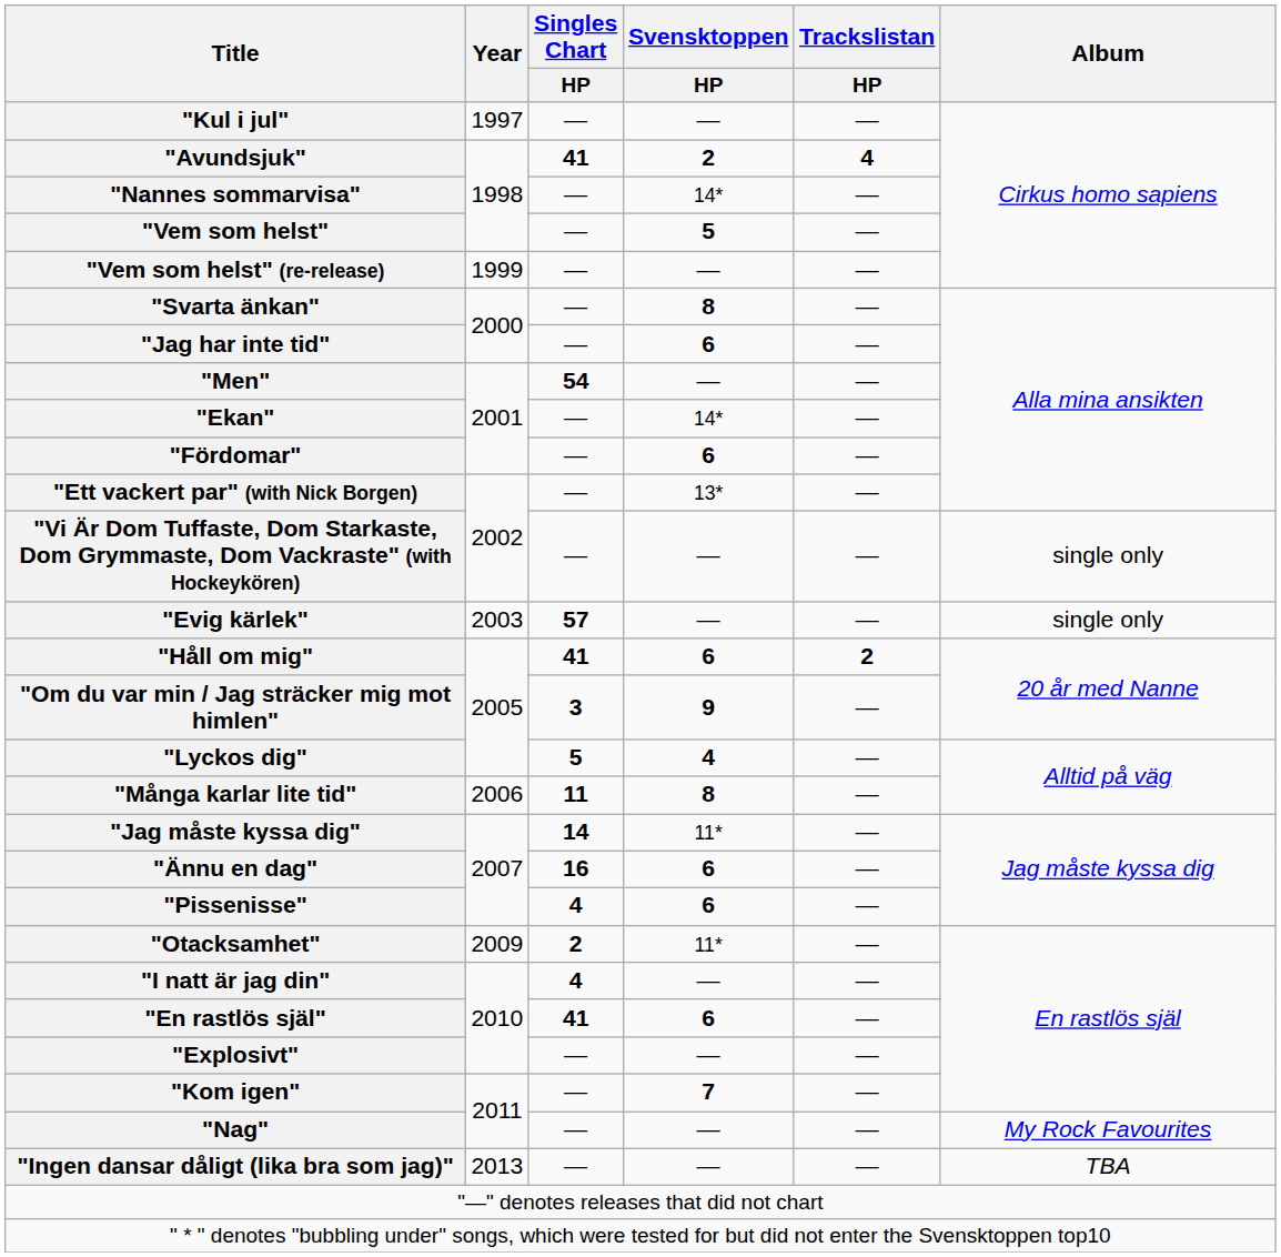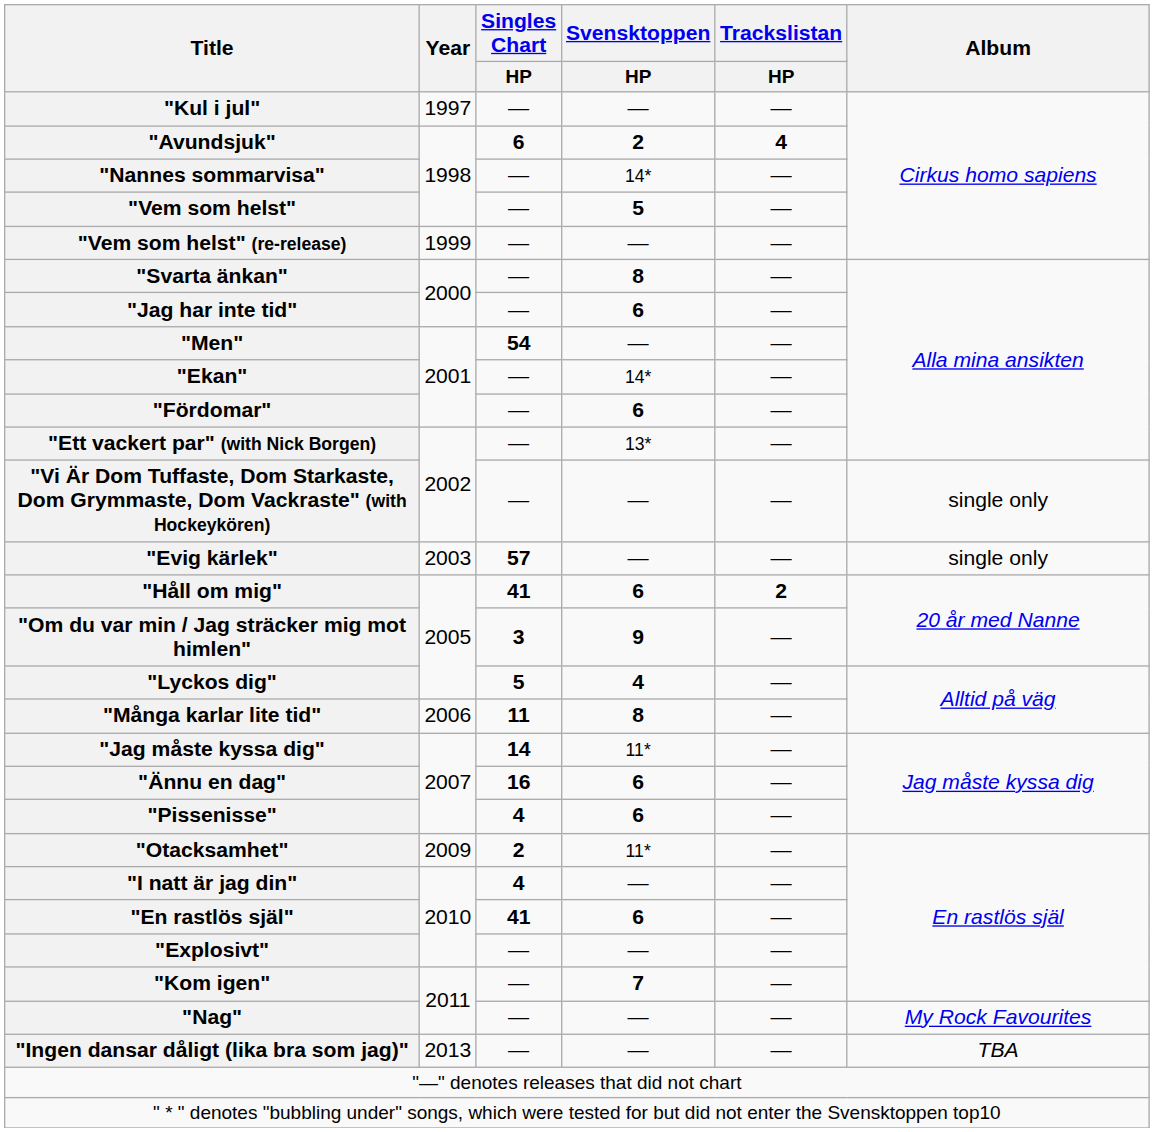 <table class="wikitable plainrowheaders" style="text-align:center;" border="1">
 <tr>
 <th scope="col" rowspan="2" style="width:22em;">Title</th>
 <th scope="col" rowspan="2">Year</th>
 <th scope="col" colspan="1"><a href='#'>Singles Chart</a></th>
 <th scope="col" colspan="1"><a href='#'>Svensktoppen</a></th>
 <th scope="col" colspan="1"><a href='#'>Trackslistan</a></th>
 <th scope="col" rowspan="2" style="width:16em;">Album</th>
 </tr>
 <tr>
 <th scope="col" style="width:4em;font-size:90%;"><strong>HP</strong><br></th>
 <th scope="col" style="width:4em;font-size:90%;"><strong>HP</strong><br></th>
 <th scope="col" style="width:4em;font-size:90%;"><strong>HP</strong><br></th>
 </tr>
 <tr>
 <th scope="row">"Kul i jul"</th>
 <td>1997</td>
 <td>—</td>
 <td>—</td>
 <td>—</td>
 <td rowspan="5"><em><a href='#'>Cirkus homo sapiens</a></em></td>
 </tr>
 <tr>
 <th scope="row">"Avundsjuk"</th>
 <td rowspan="3">1998</td>
-<td><strong>41</strong></td>
+<td><strong>6</strong></td>
 <td><strong>2</strong></td>
 <td><strong>4</strong></td>
 </tr>
 <tr>
 <th scope="row">"Nannes sommarvisa"</th>
 <td>—</td>
 <td><small>14*</small></td>
 <td>—</td>
 </tr>
 <tr>
 <th scope="row">"Vem som helst"</th>
 <td>—</td>
 <td><strong>5</strong></td>
 <td>—</td>
 </tr>
 <tr>
 <th scope="row">"Vem som helst" <small>(re-release)</small></th>
 <td rowspan="1">1999</td>
 <td>—</td>
 <td>—</td>
 <td>—</td>
 </tr>
 <tr>
 <th scope="row">"Svarta änkan"</th>
 <td rowspan="2">2000</td>
 <td>—</td>
 <td><strong>8</strong></td>
 <td>—</td>
 <td rowspan="6"><em><a href='#'>Alla mina ansikten</a></em></td>
 </tr>
 <tr>
 <th scope="row">"Jag har inte tid"</th>
 <td>—</td>
 <td><strong>6</strong></td>
 <td>—</td>
 </tr>
 <tr>
 <th scope="row">"Men"</th>
 <td rowspan="3">2001</td>
 <td><strong>54</strong></td>
 <td>—</td>
 <td>—</td>
 </tr>
 <tr>
 <th scope="row">"Ekan"</th>
 <td>—</td>
 <td><small>14*</small></td>
 <td>—</td>
 </tr>
 <tr>
 <th scope="row">"Fördomar"</th>
 <td>—</td>
 <td><strong>6</strong></td>
 <td>—</td>
 </tr>
 <tr>
 <th scope="row">"Ett vackert par" <small>(with Nick Borgen)</small></th>
 <td rowspan="2">2002</td>
 <td>—</td>
 <td><small>13*</small></td>
 <td>—</td>
 </tr>
 <tr>
 <th scope="row">"Vi Är Dom Tuffaste, Dom Starkaste, Dom Grymmaste, Dom Vackraste" <small>(with Hockeykören)</small></th>
 <td>—</td>
 <td>—</td>
 <td>—</td>
 <td>single only</td>
 </tr>
 <tr>
 <th scope="row">"Evig kärlek"</th>
 <td rowspan="1">2003</td>
 <td><strong>57</strong></td>
 <td>—</td>
 <td>—</td>
 <td>single only</td>
 </tr>
 <tr>
 <th scope="row">"Håll om mig"</th>
 <td rowspan="3">2005</td>
 <td><strong>41</strong></td>
 <td><strong>6</strong></td>
 <td><strong>2</strong></td>
 <td rowspan="2"><em><a href='#'>20 år med Nanne</a></em></td>
 </tr>
 <tr>
 <th scope="row">"Om du var min / Jag sträcker mig mot himlen"</th>
 <td><strong>3</strong></td>
 <td><strong>9</strong></td>
 <td>—</td>
 </tr>
 <tr>
 <th scope="row">"Lyckos dig"</th>
 <td><strong>5</strong></td>
 <td><strong>4</strong></td>
 <td>—</td>
 <td rowspan="2"><em><a href='#'>Alltid på väg</a></em></td>
 </tr>
 <tr>
 <th scope="row">"Många karlar lite tid"</th>
 <td rowspan="1">2006</td>
 <td><strong>11</strong></td>
 <td><strong>8</strong></td>
 <td>—</td>
 </tr>
 <tr>
 <th scope="row">"Jag måste kyssa dig"</th>
 <td rowspan="3">2007</td>
 <td><strong>14</strong></td>
 <td><small>11*</small></td>
 <td>—</td>
 <td rowspan="3"><em><a href='#'>Jag måste kyssa dig</a></em></td>
 </tr>
 <tr>
 <th scope="row">"Ännu en dag"</th>
 <td><strong>16</strong></td>
 <td><strong>6</strong></td>
 <td>—</td>
 </tr>
 <tr>
 <th scope="row">"Pissenisse"</th>
 <td><strong>4</strong></td>
 <td><strong>6</strong></td>
 <td>—</td>
 </tr>
 <tr>
 <th scope="row">"Otacksamhet"</th>
 <td rowspan="1">2009</td>
 <td><strong>2</strong></td>
 <td><small>11*</small></td>
 <td>—</td>
 <td rowspan="5"><em><a href='#'>En rastlös själ</a></em></td>
 </tr>
 <tr>
 <th scope="row">"I natt är jag din"</th>
 <td rowspan="3">2010</td>
 <td><strong>4</strong></td>
 <td>—</td>
 <td>—</td>
 </tr>
 <tr>
 <th scope="row">"En rastlös själ"</th>
 <td><strong>41</strong></td>
 <td><strong>6</strong></td>
 <td>—</td>
 </tr>
 <tr>
 <th scope="row">"Explosivt"</th>
 <td>—</td>
 <td>—</td>
 <td>—</td>
 </tr>
 <tr>
 <th scope="row">"Kom igen"</th>
 <td rowspan="2">2011</td>
 <td>—</td>
 <td><strong>7</strong></td>
 <td>—</td>
 </tr>
 <tr>
 <th scope="row">"Nag"</th>
 <td>—</td>
 <td>—</td>
 <td>—</td>
 <td rowspan="1"><em><a href='#'>My Rock Favourites</a></em></td>
 </tr>
 <tr>
 <th scope="row">"Ingen dansar dåligt (lika bra som jag)"</th>
 <td rowspan="1">2013</td>
 <td>—</td>
 <td>—</td>
 <td>—</td>
 <td rowspan="1"><em>TBA</em></td>
 </tr>
 <tr>
 <td colspan="8" style="font-size:90%">"—" denotes releases that did not chart</td>
 </tr>
 <tr>
 <td colspan="8" style="font-size:90%">" * " denotes "bubbling under" songs, which were tested for but did not enter the Svensktoppen top10</td>
 </tr>
 </table>
